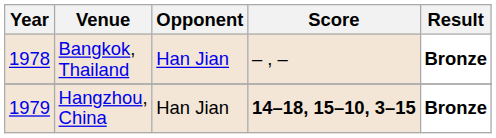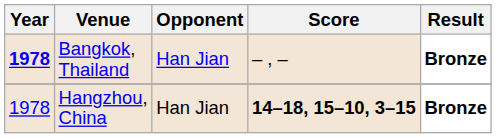 <table class="sortable wikitable" style="font-size: 90%;">
 <tr>
 <th>Year</th>
 <th>Venue</th>
 <th>Opponent</th>
 <th>Score</th>
 <th>Result</th>
 </tr>
 <tr style="background:#F3E6D7">
-<td align="center"><a href='#'>1978</a></td>
+<td align="center"><strong><a href='#'>1978</a></strong></td>
 <td align="left"><a href='#'>Bangkok</a>, <br><a href='#'>Thailand</a></td>
 <td align="left"> <a href='#'>Han Jian</a></td>
 <td align="left">– , –</td>
 <td style="text-align:left; background: white"> <strong>Bronze</strong></td>
 </tr>
 <tr>
 </tr>
 <tr style="background:#F3E6D7">
-<td align="center"><a href='#'>1979</a></td>
+<td align="center"><a href='#'>1978</a></td>
 <td align="left"><a href='#'>Hangzhou</a>, <br><a href='#'>China</a></td>
 <td align="left"> Han Jian</td>
 <td align="left"><strong>14–18, 15–10, 3–15</strong></td>
 <td style="text-align:left; background: white"> <strong>Bronze</strong></td>
 </tr>
 </table>
